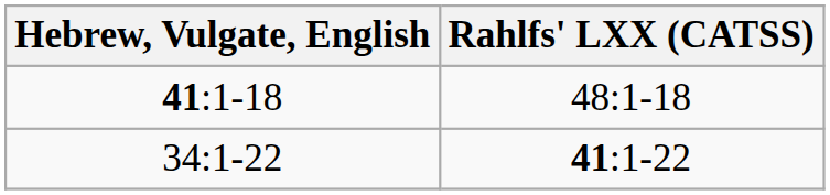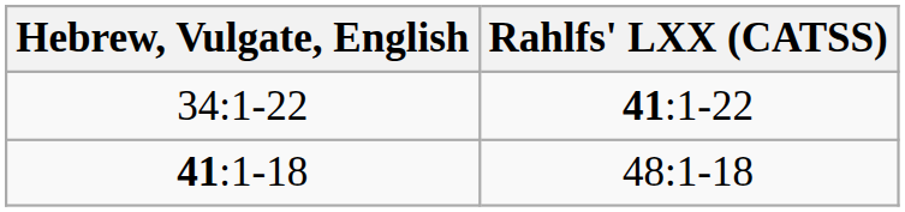 <table class=wikitable>
 <tr>
 <th>Hebrew, Vulgate, English</th>
 <th>Rahlfs' LXX (CATSS)</th>
 </tr>
 <tr>
+<td align=center>34:1-22</td>
+<td align=center><strong>41</strong>:1-22</td>
+</tr>
+<tr>
 <td align=center><strong>41</strong>:1-18</td>
 <td align=center>48:1-18</td>
 </tr>
-<tr>
-<td align=center>34:1-22</td>
-<td align=center><strong>41</strong>:1-22</td>
-</tr>
 </table>
